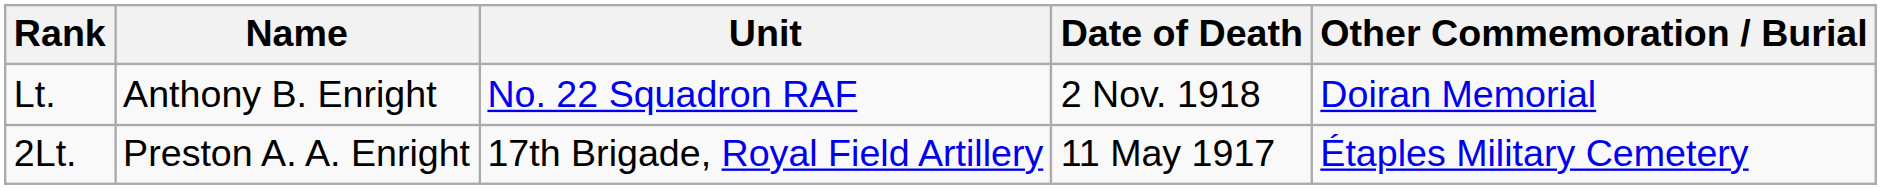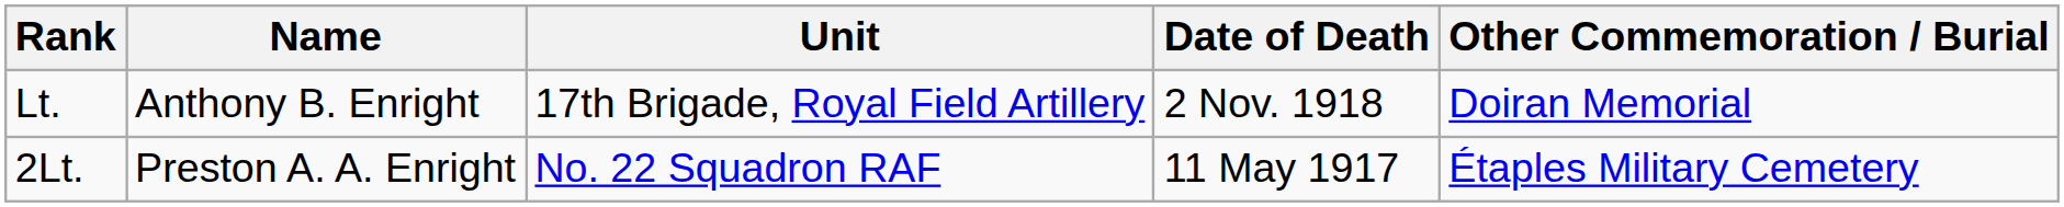 <table class="wikitable">
 <tr>
 <th>Rank</th>
 <th>Name</th>
 <th>Unit</th>
 <th>Date of Death</th>
 <th>Other Commemoration / Burial</th>
 </tr>
 <tr>
 <td>Lt.</td>
 <td>Anthony B. Enright</td>
-<td><a href='#'>No. 22 Squadron RAF</a></td>
+<td>17th Brigade, <a href='#'>Royal Field Artillery</a></td>
 <td>2 Nov. 1918</td>
 <td><a href='#'>Doiran Memorial</a></td>
 </tr>
 <tr>
 <td>2Lt.</td>
 <td>Preston A. A. Enright</td>
-<td>17th Brigade, <a href='#'>Royal Field Artillery</a></td>
+<td><a href='#'>No. 22 Squadron RAF</a></td>
 <td>11 May 1917</td>
 <td><a href='#'>Étaples Military Cemetery</a></td>
 </tr>
 </table>
